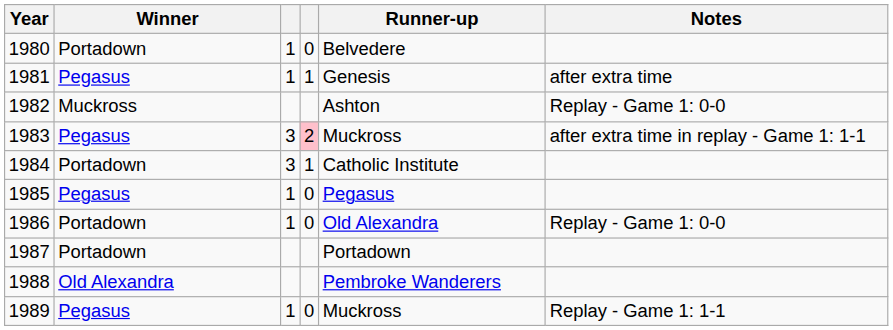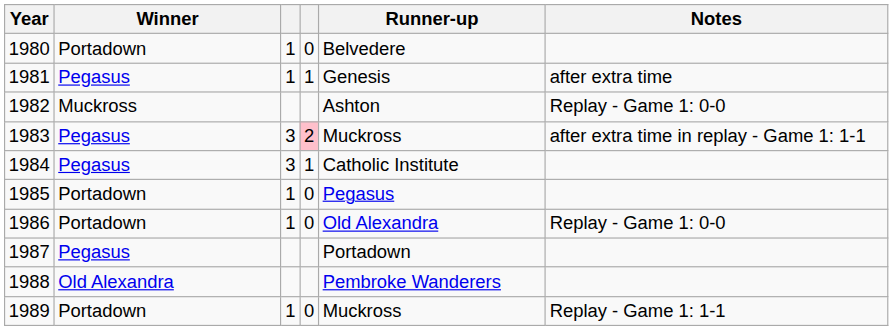 <table class="wikitable">
 <tr>
 <th>Year</th>
 <th>Winner</th>
 <th></th>
 <th></th>
 <th>Runner-up</th>
 <th>Notes</th>
 </tr>
 <tr>
 <td align="center">1980</td>
 <td width=190>Portadown</td>
 <td align="center">1</td>
 <td align="center">0</td>
 <td width=190>Belvedere</td>
 <td width=290></td>
 </tr>
 <tr>
 <td align="center">1981</td>
 <td><a href='#'>Pegasus</a></td>
 <td align="center">1</td>
 <td align="center">1</td>
 <td>Genesis</td>
 <td>after extra time</td>
 </tr>
 <tr>
 <td align="center">1982</td>
 <td>Muckross</td>
 <td align="center"></td>
 <td align="center"></td>
 <td>Ashton</td>
 <td>Replay - Game 1: 0-0</td>
 </tr>
 <tr>
 <td align="center">1983</td>
 <td><a href='#'>Pegasus</a></td>
 <td align="center">3</td>
 <td align="center" style="background: pink;">2</td>
 <td>Muckross</td>
 <td>after extra time in replay - Game 1: 1-1</td>
 </tr>
 <tr>
 <td align="center">1984</td>
-<td>Portadown</td>
+<td><a href='#'>Pegasus</a></td>
 <td align="center">3</td>
 <td align="center">1</td>
 <td>Catholic Institute</td>
 <td></td>
 </tr>
 <tr>
 <td align="center">1985</td>
-<td><a href='#'>Pegasus</a></td>
+<td>Portadown</td>
 <td align="center">1</td>
 <td align="center">0</td>
 <td><a href='#'>Pegasus</a></td>
 <td></td>
 </tr>
 <tr>
 <td align="center">1986</td>
 <td>Portadown</td>
 <td align="center">1</td>
 <td align="center">0</td>
 <td><a href='#'>Old Alexandra</a></td>
 <td>Replay - Game 1: 0-0</td>
 </tr>
 <tr>
 <td align="center">1987</td>
-<td>Portadown</td>
+<td><a href='#'>Pegasus</a></td>
 <td align="center"></td>
 <td align="center"></td>
 <td>Portadown</td>
 <td></td>
 </tr>
 <tr>
 <td align="center">1988</td>
 <td><a href='#'>Old Alexandra</a></td>
 <td align="center"></td>
 <td align="center"></td>
 <td><a href='#'>Pembroke Wanderers</a></td>
 <td></td>
 </tr>
 <tr>
 <td align="center">1989</td>
-<td><a href='#'>Pegasus</a></td>
+<td width=190>Portadown</td>
 <td align="center">1</td>
 <td align="center">0</td>
 <td>Muckross</td>
 <td>Replay - Game 1: 1-1</td>
 </tr>
 </table>
